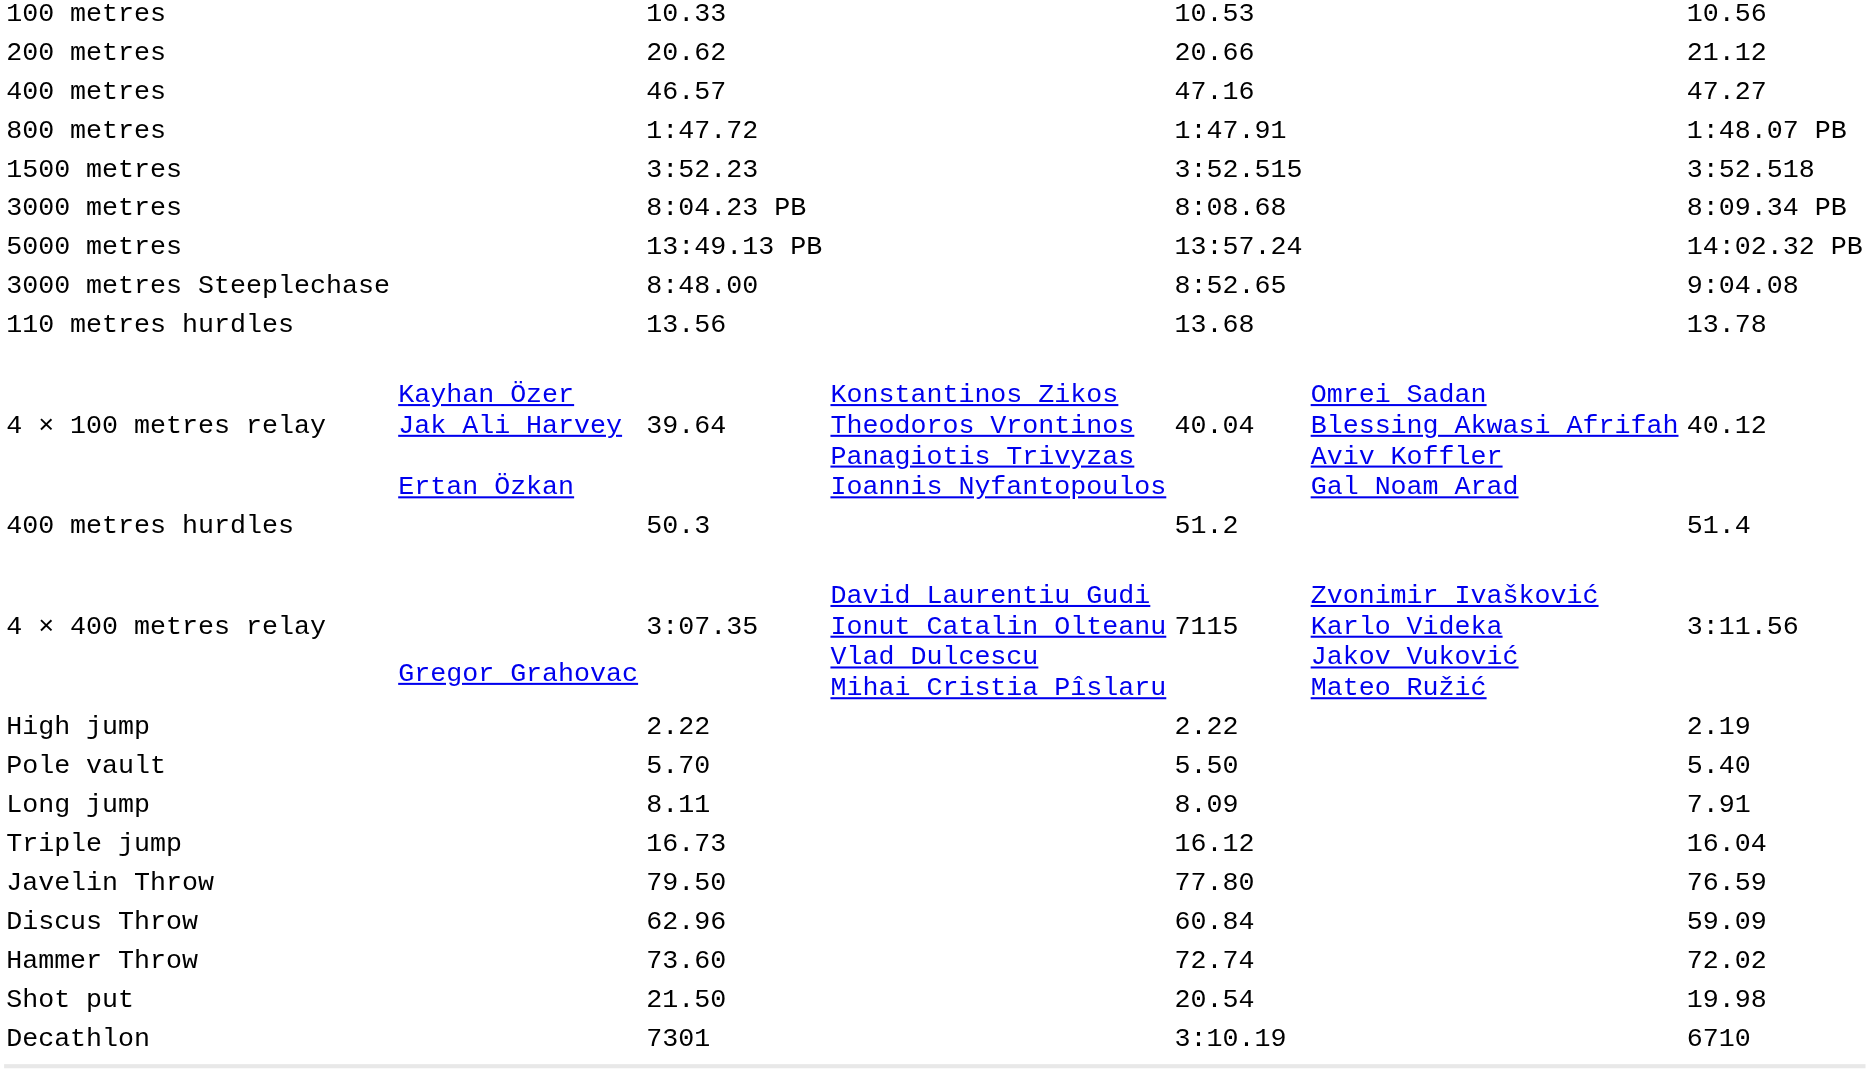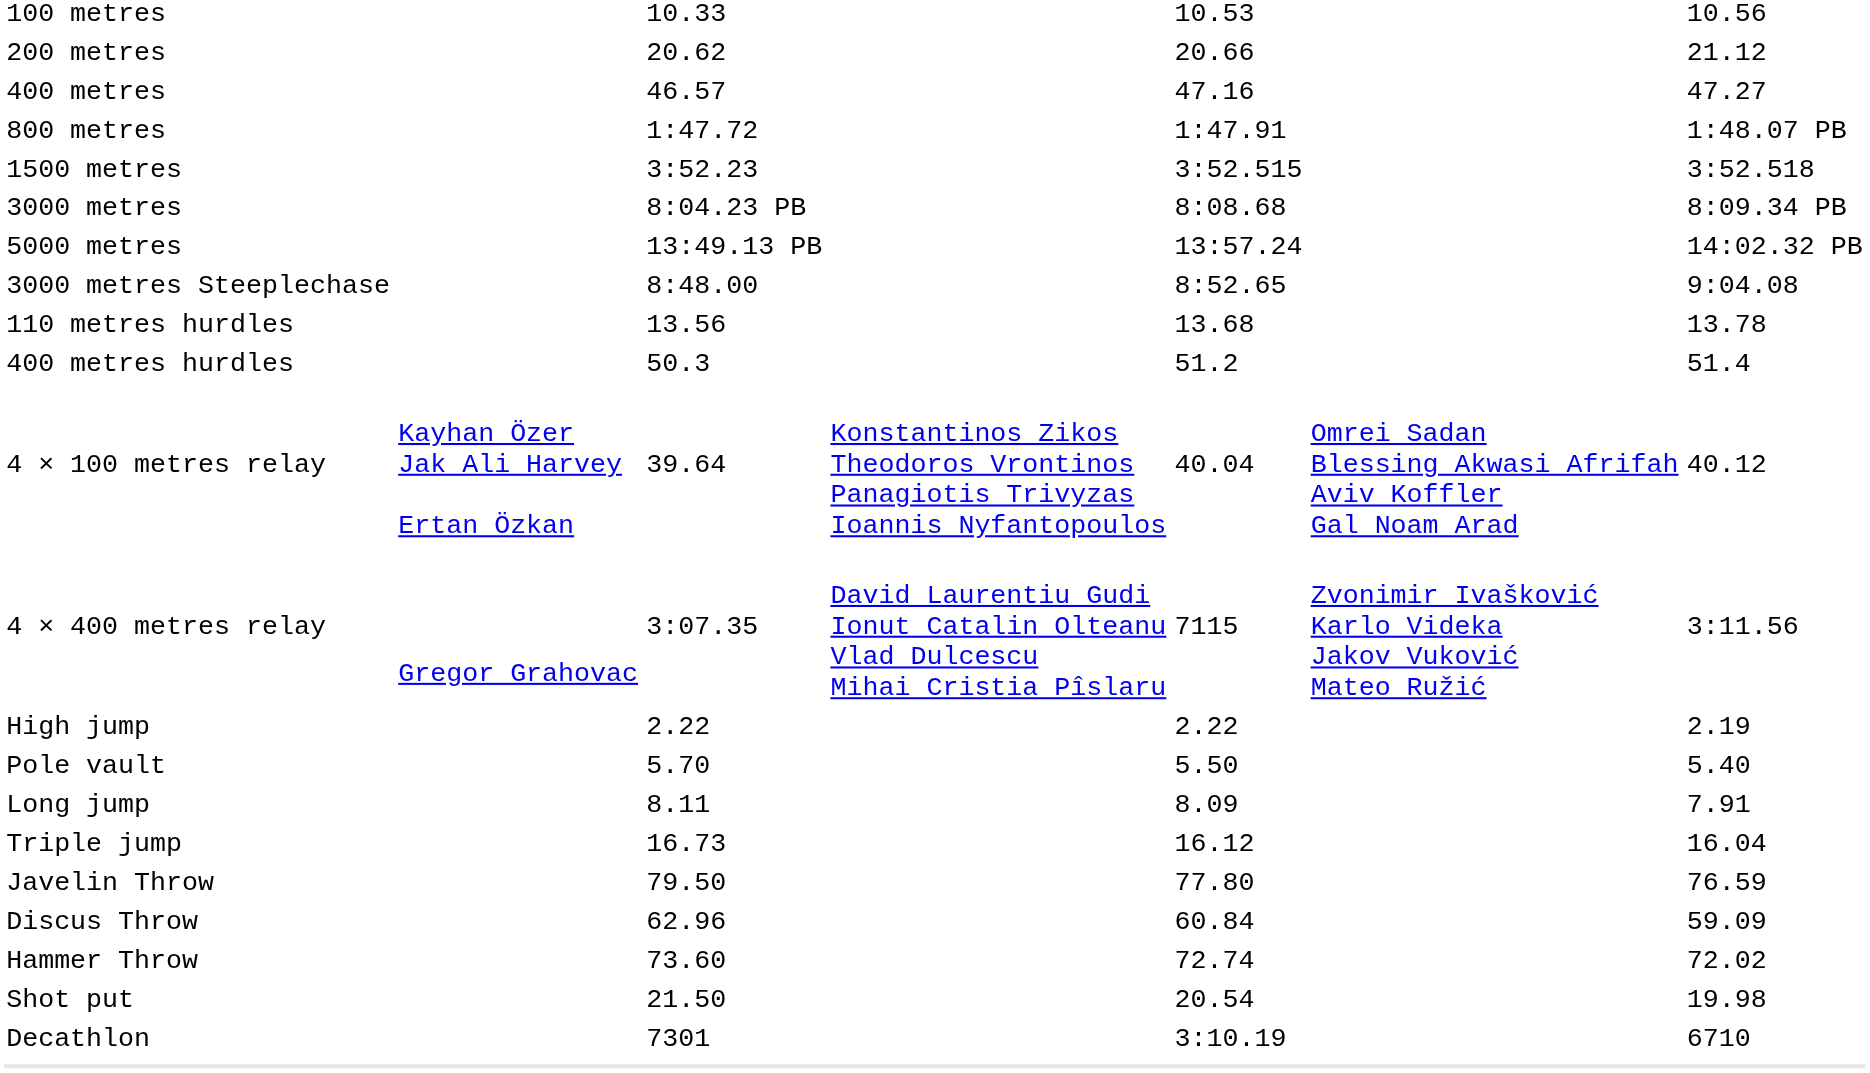 <table>
 <tr>
 <td>100 metres</td>
 <td></td>
 <td>10.33</td>
 <td></td>
 <td>10.53</td>
 <td></td>
 <td>10.56</td>
 </tr>
 <tr>
 <td>200 metres</td>
 <td></td>
 <td>20.62</td>
 <td></td>
 <td>20.66</td>
 <td></td>
 <td>21.12</td>
 </tr>
 <tr>
 <td>400 metres</td>
 <td></td>
 <td>46.57</td>
 <td></td>
 <td>47.16</td>
 <td></td>
 <td>47.27</td>
 </tr>
 <tr>
 <td>800 metres</td>
 <td></td>
 <td>1:47.72</td>
 <td></td>
 <td>1:47.91</td>
 <td></td>
 <td>1:48.07 PB</td>
 </tr>
 <tr>
 <td>1500 metres</td>
 <td></td>
 <td>3:52.23</td>
 <td></td>
 <td>3:52.515</td>
 <td></td>
 <td>3:52.518</td>
 </tr>
 <tr>
 <td>3000 metres</td>
 <td></td>
 <td>8:04.23 PB</td>
 <td></td>
 <td>8:08.68</td>
 <td></td>
 <td>8:09.34 PB</td>
 </tr>
 <tr>
 <td>5000 metres</td>
 <td></td>
 <td>13:49.13 PB</td>
 <td></td>
 <td>13:57.24</td>
 <td></td>
 <td>14:02.32 PB</td>
 </tr>
 <tr>
 <td>3000 metres Steeplechase</td>
 <td></td>
 <td>8:48.00</td>
 <td></td>
 <td>8:52.65</td>
 <td></td>
 <td>9:04.08</td>
 </tr>
 <tr>
 <td>110 metres hurdles</td>
 <td></td>
 <td>13.56</td>
 <td></td>
 <td>13.68</td>
 <td></td>
 <td>13.78</td>
 </tr>
 <tr>
+<td>400 metres hurdles</td>
+<td></td>
+<td>50.3</td>
+<td></td>
+<td>51.2</td>
+<td></td>
+<td>51.4</td>
+</tr>
+<tr>
 <td>4 × 100 metres relay</td>
 <td><br><a href='#'>Kayhan Özer</a><br><a href='#'>Jak Ali Harvey</a><br><br><a href='#'>Ertan Özkan</a></td>
 <td>39.64</td>
 <td><br><a href='#'>Konstantinos Zikos</a><br><a href='#'>Theodoros Vrontinos</a><br><a href='#'>Panagiotis Trivyzas</a><br><a href='#'>Ioannis Nyfantopoulos</a></td>
 <td>40.04</td>
 <td><br><a href='#'>Omrei Sadan</a><br><a href='#'>Blessing Akwasi Afrifah</a><br><a href='#'>Aviv Koffler</a><br><a href='#'>Gal Noam Arad</a></td>
 <td>40.12</td>
-</tr>
-<tr>
-<td>400 metres hurdles</td>
-<td></td>
-<td>50.3</td>
-<td></td>
-<td>51.2</td>
-<td></td>
-<td>51.4</td>
 </tr>
 <tr>
 <td>4 × 400 metres relay</td>
 <td><br><br><br><a href='#'>Gregor Grahovac</a><br></td>
 <td>3:07.35</td>
 <td><br><a href='#'>David Laurentiu Gudi</a><br><a href='#'>Ionut Catalin Olteanu</a><br><a href='#'>Vlad Dulcescu</a><br><a href='#'>Mihai Cristia Pîslaru</a></td>
 <td>7115</td>
 <td><br><a href='#'>Zvonimir Ivašković</a><br><a href='#'>Karlo Videka</a><br><a href='#'>Jakov Vuković</a><br><a href='#'>Mateo Ružić</a></td>
 <td>3:11.56</td>
 </tr>
 <tr>
 <td>High jump</td>
 <td></td>
 <td>2.22</td>
 <td></td>
 <td>2.22</td>
 <td></td>
 <td>2.19</td>
 </tr>
 <tr>
 <td>Pole vault</td>
 <td></td>
 <td>5.70 </td>
 <td></td>
 <td>5.50</td>
 <td></td>
 <td>5.40</td>
 </tr>
 <tr>
 <td>Long jump</td>
 <td></td>
 <td>8.11</td>
 <td></td>
 <td>8.09</td>
 <td></td>
 <td>7.91</td>
 </tr>
 <tr>
 <td>Triple jump</td>
 <td></td>
 <td>16.73</td>
 <td></td>
 <td>16.12</td>
 <td></td>
 <td>16.04</td>
 </tr>
 <tr>
 <td>Javelin Throw</td>
 <td></td>
 <td>79.50</td>
 <td></td>
 <td>77.80</td>
 <td></td>
 <td>76.59</td>
 </tr>
 <tr>
 <td>Discus Throw</td>
 <td></td>
 <td>62.96</td>
 <td></td>
 <td>60.84</td>
 <td></td>
 <td>59.09</td>
 </tr>
 <tr>
 <td>Hammer Throw</td>
 <td></td>
 <td>73.60</td>
 <td></td>
 <td>72.74</td>
 <td></td>
 <td>72.02</td>
 </tr>
 <tr>
 <td>Shot put</td>
 <td></td>
 <td>21.50</td>
 <td></td>
 <td>20.54</td>
 <td></td>
 <td>19.98</td>
 </tr>
 <tr>
 <td>Decathlon</td>
 <td></td>
 <td>7301</td>
 <td></td>
 <td>3:10.19</td>
 <td></td>
 <td>6710</td>
 </tr>
 <tr>
 </tr>
 <tr bgcolor= e8e8e8>
 <td colspan=7></td>
 </tr>
 </table>
